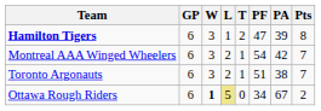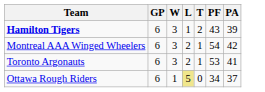 <table class="wikitable">
 <tr>
 <th>Team</th>
 <th>GP</th>
 <th>W</th>
 <th>L</th>
 <th>T</th>
 <th>PF</th>
 <th>PA</th>
-<th>Pts</th>
 </tr>
 <tr align="center">
 <td align="left"><strong><a href='#'>Hamilton Tigers</a></strong></td>
 <td>6</td>
 <td>3</td>
 <td>1</td>
 <td>2</td>
-<td>47</td>
+<td>43</td>
 <td>39</td>
-<td>8</td>
 </tr>
 <tr align="center">
 <td align="left"><a href='#'>Montreal AAA Winged Wheelers</a></td>
 <td>6</td>
 <td>3</td>
 <td>2</td>
 <td>1</td>
 <td>54</td>
 <td>42</td>
-<td>7</td>
 </tr>
 <tr align="center">
 <td align="left"><a href='#'>Toronto Argonauts</a></td>
 <td>6</td>
 <td>3</td>
 <td>2</td>
 <td>1</td>
-<td>51</td>
-<td>38</td>
-<td>7</td>
+<td>53</td>
+<td>41</td>
 </tr>
 <tr align="center">
 <td align="left"><a href='#'>Ottawa Rough Riders</a></td>
 <td>6</td>
-<td><strong>1</strong></td>
+<td>1</td>
 <td style="background: khaki;">5</td>
 <td>0</td>
 <td>34</td>
-<td>67</td>
-<td>2</td>
+<td>37</td>
 </tr>
 </table>
